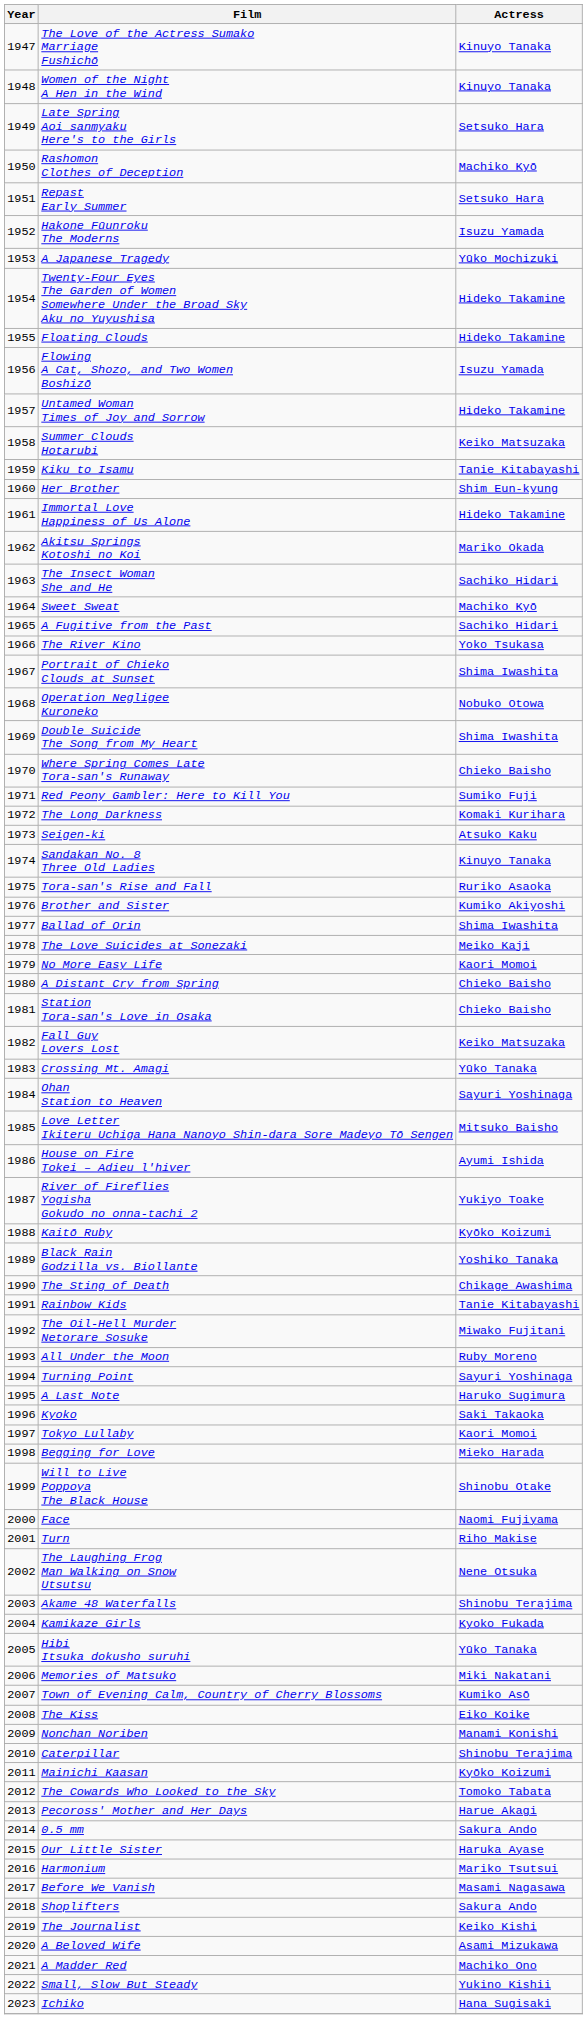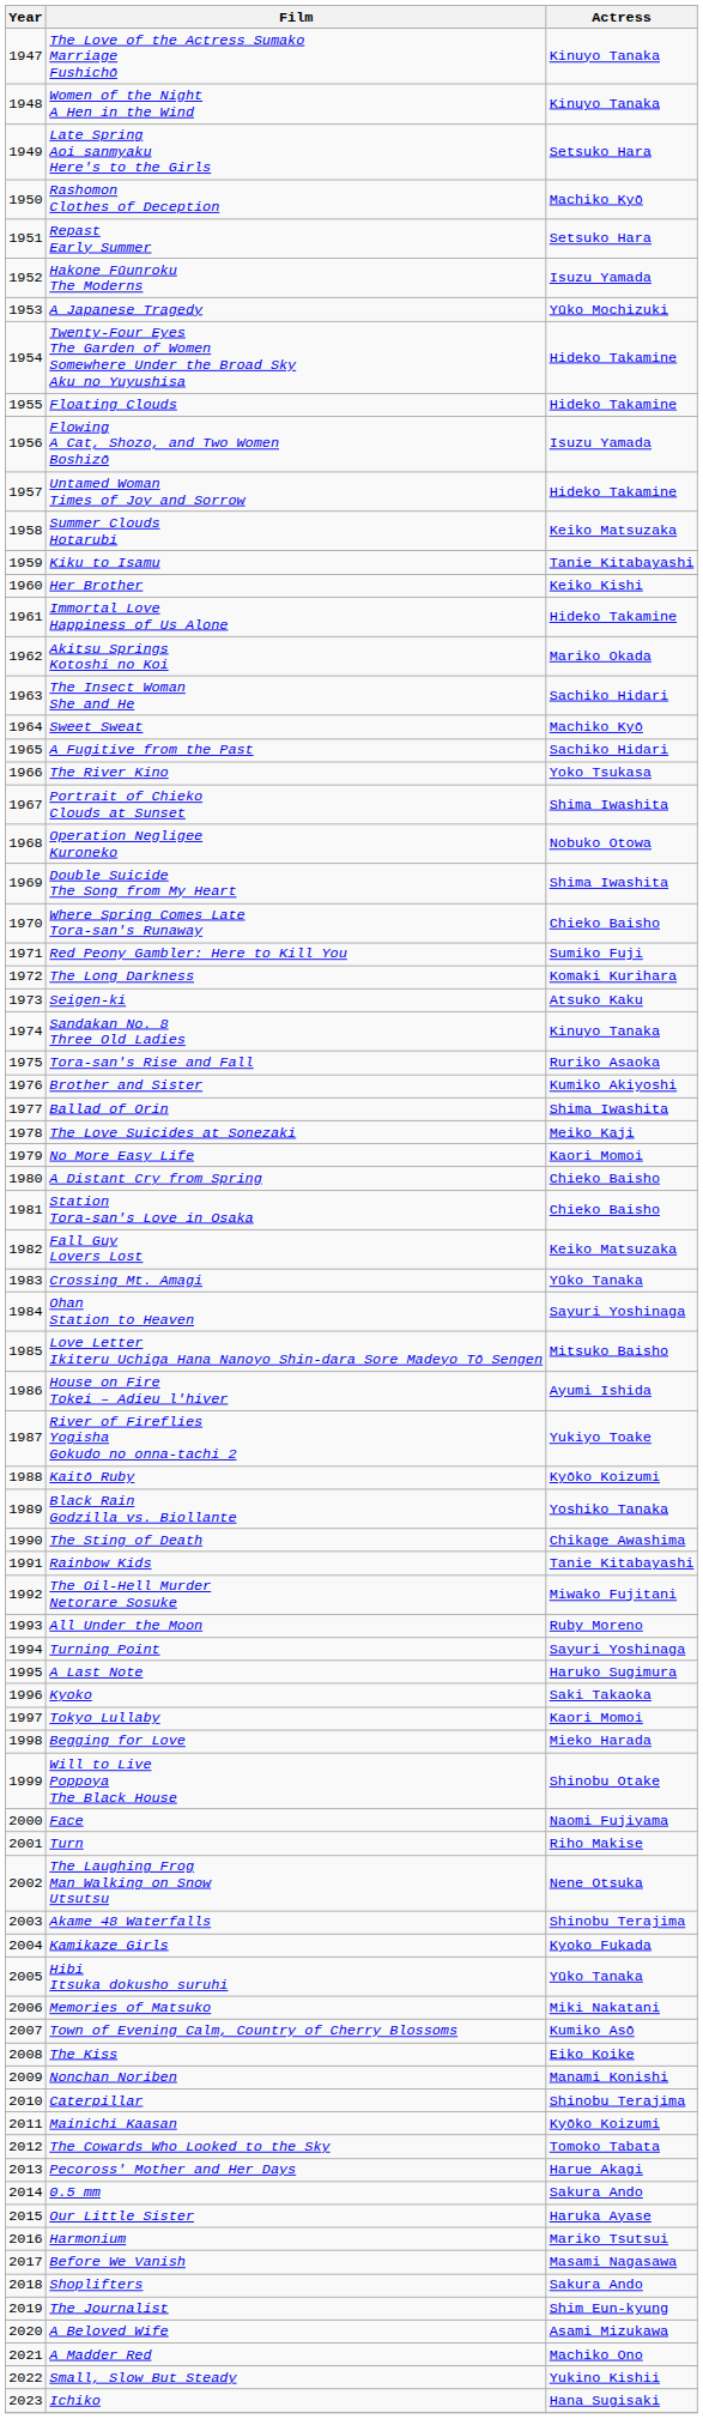 <table class="wikitable sortable">
 <tr>
 <th>Year</th>
 <th>Film</th>
 <th>Actress</th>
 </tr>
 <tr>
 <td>1947</td>
 <td><em><a href='#'>The Love of the Actress Sumako</a></em><br><em><a href='#'>Marriage</a></em><br><em><a href='#'>Fushichō</a></em></td>
 <td><a href='#'>Kinuyo Tanaka</a></td>
 </tr>
 <tr>
 <td>1948</td>
 <td><em><a href='#'>Women of the Night</a></em><br><em><a href='#'>A Hen in the Wind</a></em></td>
 <td><a href='#'>Kinuyo Tanaka</a></td>
 </tr>
 <tr>
 <td>1949</td>
 <td><em><a href='#'>Late Spring</a></em><br><em><a href='#'>Aoi sanmyaku</a></em><br><em><a href='#'>Here's to the Girls</a></em></td>
 <td><a href='#'>Setsuko Hara</a></td>
 </tr>
 <tr>
 <td>1950</td>
 <td><em><a href='#'>Rashomon</a></em><br><em><a href='#'>Clothes of Deception</a></em></td>
 <td><a href='#'>Machiko Kyō</a></td>
 </tr>
 <tr>
 <td>1951</td>
 <td><em><a href='#'>Repast</a></em><br><em><a href='#'>Early Summer</a></em></td>
 <td><a href='#'>Setsuko Hara</a></td>
 </tr>
 <tr>
 <td>1952</td>
 <td><em><a href='#'>Hakone Fūunroku</a></em><br><em><a href='#'>The Moderns</a></em></td>
 <td><a href='#'>Isuzu Yamada</a></td>
 </tr>
 <tr>
 <td>1953</td>
 <td><em><a href='#'>A Japanese Tragedy</a></em></td>
 <td><a href='#'>Yūko Mochizuki</a></td>
 </tr>
 <tr>
 <td>1954</td>
 <td><em><a href='#'>Twenty-Four Eyes</a></em><br><em><a href='#'>The Garden of Women</a></em><br><em><a href='#'>Somewhere Under the Broad Sky</a></em><br><em><a href='#'>Aku no Yuyushisa</a></em></td>
 <td><a href='#'>Hideko Takamine</a></td>
 </tr>
 <tr>
 <td>1955</td>
 <td><em><a href='#'>Floating Clouds</a></em></td>
 <td><a href='#'>Hideko Takamine</a></td>
 </tr>
 <tr>
 <td>1956</td>
 <td><em><a href='#'>Flowing</a></em><br><em><a href='#'>A Cat, Shozo, and Two Women</a></em><br><em><a href='#'>Boshizō</a></em></td>
 <td><a href='#'>Isuzu Yamada</a></td>
 </tr>
 <tr>
 <td>1957</td>
 <td><em><a href='#'>Untamed Woman</a></em><br><em><a href='#'>Times of Joy and Sorrow</a></em></td>
 <td><a href='#'>Hideko Takamine</a></td>
 </tr>
 <tr>
 <td>1958</td>
 <td><em><a href='#'>Summer Clouds</a></em><br><em><a href='#'>Hotarubi</a></em></td>
 <td><a href='#'>Keiko Matsuzaka</a></td>
 </tr>
 <tr>
 <td>1959</td>
 <td><em><a href='#'>Kiku to Isamu</a></em></td>
 <td><a href='#'>Tanie Kitabayashi</a></td>
 </tr>
 <tr>
 <td>1960</td>
 <td><em><a href='#'>Her Brother</a></em></td>
-<td><a href='#'>Shim Eun-kyung</a></td>
+<td><a href='#'>Keiko Kishi</a></td>
 </tr>
 <tr>
 <td>1961</td>
 <td><em><a href='#'>Immortal Love</a></em><br><em><a href='#'>Happiness of Us Alone</a></em></td>
 <td><a href='#'>Hideko Takamine</a></td>
 </tr>
 <tr>
 <td>1962</td>
 <td><em><a href='#'>Akitsu Springs</a></em><br><em><a href='#'>Kotoshi no Koi</a></em></td>
 <td><a href='#'>Mariko Okada</a></td>
 </tr>
 <tr>
 <td>1963</td>
 <td><em><a href='#'>The Insect Woman</a></em><br><em><a href='#'>She and He</a></em></td>
 <td><a href='#'>Sachiko Hidari</a></td>
 </tr>
 <tr>
 <td>1964</td>
 <td><em><a href='#'>Sweet Sweat</a></em></td>
 <td><a href='#'>Machiko Kyō</a></td>
 </tr>
 <tr>
 <td>1965</td>
 <td><em><a href='#'>A Fugitive from the Past</a></em></td>
 <td><a href='#'>Sachiko Hidari</a></td>
 </tr>
 <tr>
 <td>1966</td>
 <td><em><a href='#'>The River Kino</a></em></td>
 <td><a href='#'>Yoko Tsukasa</a></td>
 </tr>
 <tr>
 <td>1967</td>
 <td><em><a href='#'>Portrait of Chieko</a></em><br><em><a href='#'>Clouds at Sunset</a></em></td>
 <td><a href='#'>Shima Iwashita</a></td>
 </tr>
 <tr>
 <td>1968</td>
 <td><em><a href='#'>Operation Negligee</a></em><br><em><a href='#'>Kuroneko</a></em></td>
 <td><a href='#'>Nobuko Otowa</a></td>
 </tr>
 <tr>
 <td>1969</td>
 <td><em><a href='#'>Double Suicide</a></em><br><em><a href='#'>The Song from My Heart</a></em></td>
 <td><a href='#'>Shima Iwashita</a></td>
 </tr>
 <tr>
 <td>1970</td>
 <td><em><a href='#'>Where Spring Comes Late</a></em><br><em><a href='#'>Tora-san's Runaway</a></em></td>
 <td><a href='#'>Chieko Baisho</a></td>
 </tr>
 <tr>
 <td>1971</td>
 <td><em><a href='#'>Red Peony Gambler: Here to Kill You</a></em></td>
 <td><a href='#'>Sumiko Fuji</a></td>
 </tr>
 <tr>
 <td>1972</td>
 <td><em><a href='#'>The Long Darkness</a></em></td>
 <td><a href='#'>Komaki Kurihara</a></td>
 </tr>
 <tr>
 <td>1973</td>
 <td><em><a href='#'>Seigen-ki</a></em></td>
 <td><a href='#'>Atsuko Kaku</a></td>
 </tr>
 <tr>
 <td>1974</td>
 <td><em><a href='#'>Sandakan No. 8</a></em><br><em><a href='#'>Three Old Ladies</a></em></td>
 <td><a href='#'>Kinuyo Tanaka</a></td>
 </tr>
 <tr>
 <td>1975</td>
 <td><em><a href='#'>Tora-san's Rise and Fall</a></em></td>
 <td><a href='#'>Ruriko Asaoka</a></td>
 </tr>
 <tr>
 <td>1976</td>
 <td><em><a href='#'>Brother and Sister</a></em></td>
 <td><a href='#'>Kumiko Akiyoshi</a></td>
 </tr>
 <tr>
 <td>1977</td>
 <td><em><a href='#'>Ballad of Orin</a></em></td>
 <td><a href='#'>Shima Iwashita</a></td>
 </tr>
 <tr>
 <td>1978</td>
 <td><em><a href='#'>The Love Suicides at Sonezaki</a></em></td>
 <td><a href='#'>Meiko Kaji</a></td>
 </tr>
 <tr>
 <td>1979</td>
 <td><em><a href='#'>No More Easy Life</a></em></td>
 <td><a href='#'>Kaori Momoi</a></td>
 </tr>
 <tr>
 <td>1980</td>
 <td><em><a href='#'>A Distant Cry from Spring</a></em></td>
 <td><a href='#'>Chieko Baisho</a></td>
 </tr>
 <tr>
 <td>1981</td>
 <td><em><a href='#'>Station</a></em><br><em><a href='#'>Tora-san's Love in Osaka</a></em></td>
 <td><a href='#'>Chieko Baisho</a></td>
 </tr>
 <tr>
 <td>1982</td>
 <td><em><a href='#'>Fall Guy</a></em><br><em><a href='#'>Lovers Lost</a></em></td>
 <td><a href='#'>Keiko Matsuzaka</a></td>
 </tr>
 <tr>
 <td>1983</td>
 <td><em><a href='#'>Crossing Mt. Amagi</a></em></td>
 <td><a href='#'>Yūko Tanaka</a></td>
 </tr>
 <tr>
 <td>1984</td>
 <td><em><a href='#'>Ohan</a></em><br><em><a href='#'>Station to Heaven</a></em></td>
 <td><a href='#'>Sayuri Yoshinaga</a></td>
 </tr>
 <tr>
 <td>1985</td>
 <td><em><a href='#'>Love Letter</a></em><br><em><a href='#'>Ikiteru Uchiga Hana Nanoyo Shin-dara Sore Madeyo Tō Sengen</a></em></td>
 <td><a href='#'>Mitsuko Baisho</a></td>
 </tr>
 <tr>
 <td>1986</td>
 <td><em><a href='#'>House on Fire</a></em><br><em><a href='#'>Tokei – Adieu l'hiver</a></em></td>
 <td><a href='#'>Ayumi Ishida</a></td>
 </tr>
 <tr>
 <td>1987</td>
 <td><em><a href='#'>River of Fireflies</a></em><br><em><a href='#'>Yogisha</a></em><br><em><a href='#'>Gokudo no onna-tachi 2</a></em></td>
 <td><a href='#'>Yukiyo Toake</a></td>
 </tr>
 <tr>
 <td>1988</td>
 <td><em><a href='#'>Kaitō Ruby</a></em></td>
 <td><a href='#'>Kyōko Koizumi</a></td>
 </tr>
 <tr>
 <td>1989</td>
 <td><em><a href='#'>Black Rain</a></em><br><em><a href='#'>Godzilla vs. Biollante</a></em></td>
 <td><a href='#'>Yoshiko Tanaka</a></td>
 </tr>
 <tr>
 <td>1990</td>
 <td><em><a href='#'>The Sting of Death</a></em></td>
 <td><a href='#'>Chikage Awashima</a></td>
 </tr>
 <tr>
 <td>1991</td>
 <td><em><a href='#'>Rainbow Kids</a></em></td>
 <td><a href='#'>Tanie Kitabayashi</a></td>
 </tr>
 <tr>
 <td>1992</td>
 <td><em><a href='#'>The Oil-Hell Murder</a></em><br><em><a href='#'>Netorare Sosuke</a></em></td>
 <td><a href='#'>Miwako Fujitani</a></td>
 </tr>
 <tr>
 <td>1993</td>
 <td><em><a href='#'>All Under the Moon</a></em></td>
 <td><a href='#'>Ruby Moreno</a></td>
 </tr>
 <tr>
 <td>1994</td>
 <td><em><a href='#'>Turning Point</a></em></td>
 <td><a href='#'>Sayuri Yoshinaga</a></td>
 </tr>
 <tr>
 <td>1995</td>
 <td><em><a href='#'>A Last Note</a></em></td>
 <td><a href='#'>Haruko Sugimura</a></td>
 </tr>
 <tr>
 <td>1996</td>
 <td><em><a href='#'>Kyoko</a></em></td>
 <td><a href='#'>Saki Takaoka</a></td>
 </tr>
 <tr>
 <td>1997</td>
 <td><em><a href='#'>Tokyo Lullaby</a></em></td>
 <td><a href='#'>Kaori Momoi</a></td>
 </tr>
 <tr>
 <td>1998</td>
 <td><em><a href='#'>Begging for Love</a></em></td>
 <td><a href='#'>Mieko Harada</a></td>
 </tr>
 <tr>
 <td>1999</td>
 <td><em><a href='#'>Will to Live</a></em><br><em><a href='#'>Poppoya</a></em><br><em><a href='#'>The Black House</a></em></td>
 <td><a href='#'>Shinobu Otake</a></td>
 </tr>
 <tr>
 <td>2000</td>
 <td><em><a href='#'>Face</a></em></td>
 <td><a href='#'>Naomi Fujiyama</a></td>
 </tr>
 <tr>
 <td>2001</td>
 <td><em><a href='#'>Turn</a></em></td>
 <td><a href='#'>Riho Makise</a></td>
 </tr>
 <tr>
 <td>2002</td>
 <td><em><a href='#'>The Laughing Frog</a></em><br><em><a href='#'>Man Walking on Snow</a></em><br><em><a href='#'>Utsutsu</a></em></td>
 <td><a href='#'>Nene Otsuka</a></td>
 </tr>
 <tr>
 <td>2003</td>
 <td><em><a href='#'>Akame 48 Waterfalls</a></em><br></td>
 <td><a href='#'>Shinobu Terajima</a></td>
 </tr>
 <tr>
 <td>2004</td>
 <td><em><a href='#'>Kamikaze Girls</a></em></td>
 <td><a href='#'>Kyoko Fukada</a></td>
 </tr>
 <tr>
 <td>2005</td>
 <td><em><a href='#'>Hibi</a></em><br><em><a href='#'>Itsuka dokusho suruhi</a></em></td>
 <td><a href='#'>Yūko Tanaka</a></td>
 </tr>
 <tr>
 <td>2006</td>
 <td><em><a href='#'>Memories of Matsuko</a></em></td>
 <td><a href='#'>Miki Nakatani</a></td>
 </tr>
 <tr>
 <td>2007</td>
 <td><em><a href='#'>Town of Evening Calm, Country of Cherry Blossoms</a></em></td>
 <td><a href='#'>Kumiko Asō</a></td>
 </tr>
 <tr>
 <td>2008</td>
 <td><em><a href='#'>The Kiss</a></em></td>
 <td><a href='#'>Eiko Koike</a></td>
 </tr>
 <tr>
 <td>2009</td>
 <td><em><a href='#'>Nonchan Noriben</a></em></td>
 <td><a href='#'>Manami Konishi</a></td>
 </tr>
 <tr>
 <td>2010</td>
 <td><em><a href='#'>Caterpillar</a></em></td>
 <td><a href='#'>Shinobu Terajima</a></td>
 </tr>
 <tr>
 <td>2011</td>
 <td><em><a href='#'>Mainichi Kaasan</a></em></td>
 <td><a href='#'>Kyōko Koizumi</a></td>
 </tr>
 <tr>
 <td>2012</td>
 <td><em><a href='#'>The Cowards Who Looked to the Sky</a></em></td>
 <td><a href='#'>Tomoko Tabata</a></td>
 </tr>
 <tr>
 <td>2013</td>
 <td><em><a href='#'>Pecoross' Mother and Her Days</a></em></td>
 <td><a href='#'>Harue Akagi</a></td>
 </tr>
 <tr>
 <td>2014</td>
 <td><em><a href='#'>0.5 mm</a></em></td>
 <td><a href='#'>Sakura Ando</a></td>
 </tr>
 <tr>
 <td>2015</td>
 <td><em><a href='#'>Our Little Sister</a></em></td>
 <td><a href='#'>Haruka Ayase</a></td>
 </tr>
 <tr>
 <td>2016</td>
 <td><em><a href='#'>Harmonium</a></em></td>
 <td><a href='#'>Mariko Tsutsui</a></td>
 </tr>
 <tr>
 <td>2017</td>
 <td><em><a href='#'>Before We Vanish</a></em></td>
 <td><a href='#'>Masami Nagasawa</a></td>
 </tr>
 <tr>
 <td>2018</td>
 <td><em><a href='#'>Shoplifters</a></em></td>
 <td><a href='#'>Sakura Ando</a></td>
 </tr>
 <tr>
 <td>2019</td>
 <td><em><a href='#'>The Journalist</a></em></td>
-<td><a href='#'>Keiko Kishi</a></td>
+<td><a href='#'>Shim Eun-kyung</a></td>
 </tr>
 <tr>
 <td>2020</td>
 <td><em><a href='#'>A Beloved Wife</a></em></td>
 <td><a href='#'>Asami Mizukawa</a></td>
 </tr>
 <tr>
 <td>2021</td>
 <td><em><a href='#'>A Madder Red</a></em></td>
 <td><a href='#'>Machiko Ono</a></td>
 </tr>
 <tr>
 <td>2022</td>
 <td><em><a href='#'>Small, Slow But Steady</a></em></td>
 <td><a href='#'>Yukino Kishii</a></td>
 </tr>
 <tr>
 <td>2023</td>
 <td><em><a href='#'>Ichiko</a></em></td>
 <td><a href='#'>Hana Sugisaki</a></td>
 </tr>
 <tr>
 </tr>
 </table>
